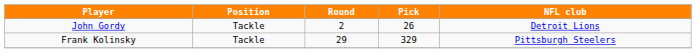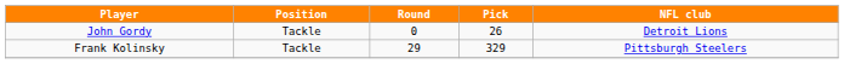 <table class="wikitable" width="80%">
 <tr align="center"  style="background:#FF8200;color:#FFFFFF;">
 <td><strong>Player</strong></td>
 <td><strong>Position</strong></td>
 <td><strong>Round</strong></td>
 <td><strong>Pick</strong></td>
 <td><strong>NFL club</strong></td>
 </tr>
 <tr align="center" bgcolor="">
 <td><a href='#'>John Gordy</a></td>
 <td>Tackle</td>
-<td>2</td>
+<td>0</td>
 <td>26</td>
 <td><a href='#'>Detroit Lions</a></td>
 </tr>
 <tr align="center" bgcolor="">
 <td>Frank Kolinsky</td>
 <td>Tackle</td>
 <td>29</td>
 <td>329</td>
 <td><a href='#'>Pittsburgh Steelers</a></td>
 </tr>
 <tr align="center" bgcolor="">
 </tr>
 </table>
